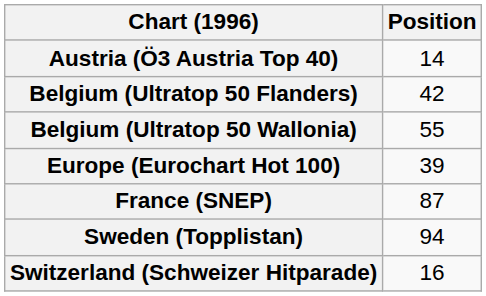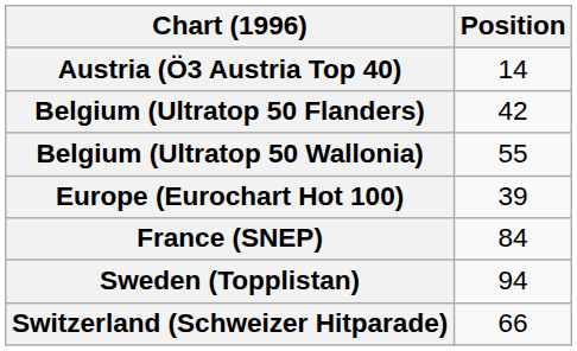 <table class="wikitable sortable plainrowheaders">
 <tr>
 <th scope="col">Chart (1996)</th>
 <th scope="col">Position</th>
 </tr>
 <tr>
 <th scope="row">Austria (Ö3 Austria Top 40)</th>
 <td align="center">14</td>
 </tr>
 <tr>
 <th scope="row">Belgium (Ultratop 50 Flanders)</th>
 <td align="center">42</td>
 </tr>
 <tr>
 <th scope="row">Belgium (Ultratop 50 Wallonia)</th>
 <td align="center">55</td>
 </tr>
 <tr>
 <th scope="row">Europe (Eurochart Hot 100)</th>
 <td align="center">39</td>
 </tr>
 <tr>
 <th scope="row">France (SNEP)</th>
-<td align="center">87</td>
+<td align="center">84</td>
 </tr>
 <tr>
 <th scope="row">Sweden (Topplistan)</th>
 <td align="center">94</td>
 </tr>
 <tr>
 <th scope="row">Switzerland (Schweizer Hitparade)</th>
-<td align="center">16</td>
+<td align="center">66</td>
 </tr>
 </table>
